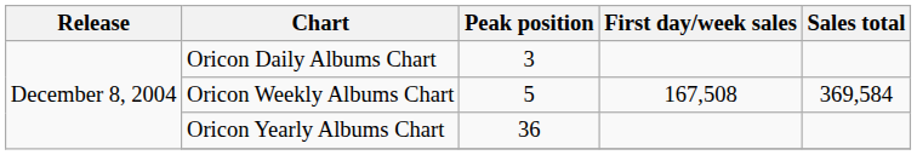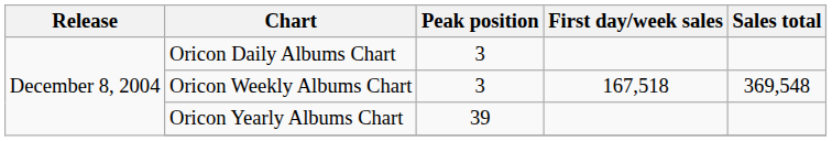 <table class="wikitable">
 <tr>
 <th>Release</th>
 <th>Chart</th>
 <th>Peak position</th>
 <th>First day/week sales</th>
 <th>Sales total</th>
 </tr>
 <tr>
 <td align="center" rowspan="4">December 8, 2004</td>
 <td align="left">Oricon Daily Albums Chart</td>
 <td align="center">3</td>
 <td align="left"></td>
 <td align="left"></td>
 </tr>
 <tr>
 <td align="left">Oricon Weekly Albums Chart</td>
-<td align="center">5</td>
-<td align="center">167,508</td>
-<td align="center">369,584</td>
+<td align="center">3</td>
+<td align="center">167,518</td>
+<td align="center">369,548</td>
 </tr>
 <tr>
 <td align="left">Oricon Yearly Albums Chart</td>
-<td align="center">36</td>
+<td align="center">39</td>
 <td align="left"></td>
 <td align="left"></td>
 </tr>
 <tr>
 </tr>
 </table>
